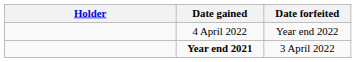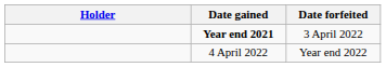 <table class="wikitable" style="font-size:90%">
 <tr>
 <th style="width:222px;"><a href='#'>Holder</a></th>
 <th style="width:110px;">Date gained</th>
 <th style="width:110px;">Date forfeited</th>
 </tr>
 <tr>
+<td></td>
+<td style="text-align:center;"><strong>Year end 2021</strong></td>
+<td style="text-align:center;">3 April 2022</td>
+</tr>
+<tr>
 <td><strong></td>
 <td style="text-align:center;">4 April 2022</td>
 <td style="text-align:center;"></strong>Year end 2022<strong></td>
 </tr>
-<tr>
-<td></td>
-<td style="text-align:center;"><strong>Year end 2021</strong></td>
-<td style="text-align:center;">3 April 2022</td>
-</tr>
 </table>
